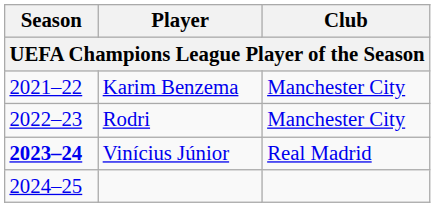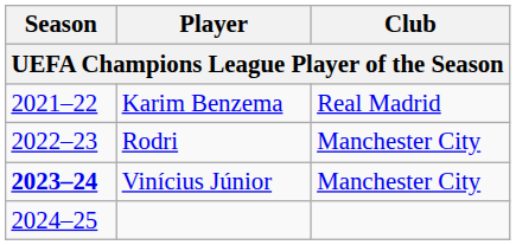 <table class="wikitable">
 <tr>
 <th>Season</th>
 <th>Player</th>
 <th>Club</th>
 </tr>
 <tr>
 <th colspan="3">UEFA Champions League Player of the Season</th>
 </tr>
 <tr>
 <td><a href='#'>2021–22</a></td>
 <td> <a href='#'>Karim Benzema</a></td>
-<td> <a href='#'>Manchester City</a></td>
+<td> <a href='#'>Real Madrid</a></td>
 </tr>
 <tr>
 <td><a href='#'>2022–23</a></td>
 <td> <a href='#'>Rodri</a></td>
 <td> <a href='#'>Manchester City</a></td>
 </tr>
 <tr>
 <td><strong><a href='#'>2023–24</a></strong></td>
 <td> <a href='#'>Vinícius Júnior</a></td>
-<td> <a href='#'>Real Madrid</a></td>
+<td> <a href='#'>Manchester City</a></td>
 </tr>
 <tr>
 <td><a href='#'>2024–25</a></td>
 <td></td>
 <td></td>
 </tr>
 </table>
